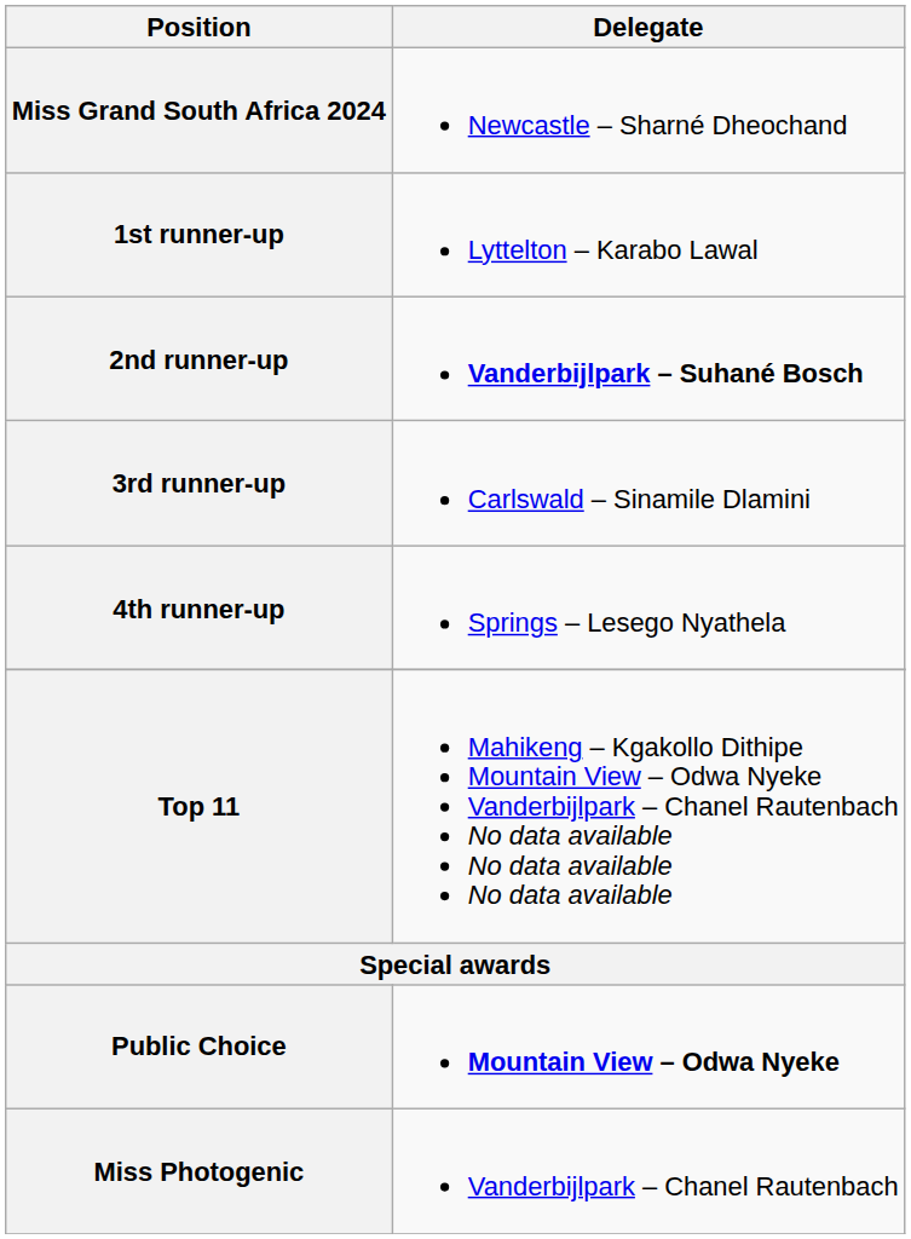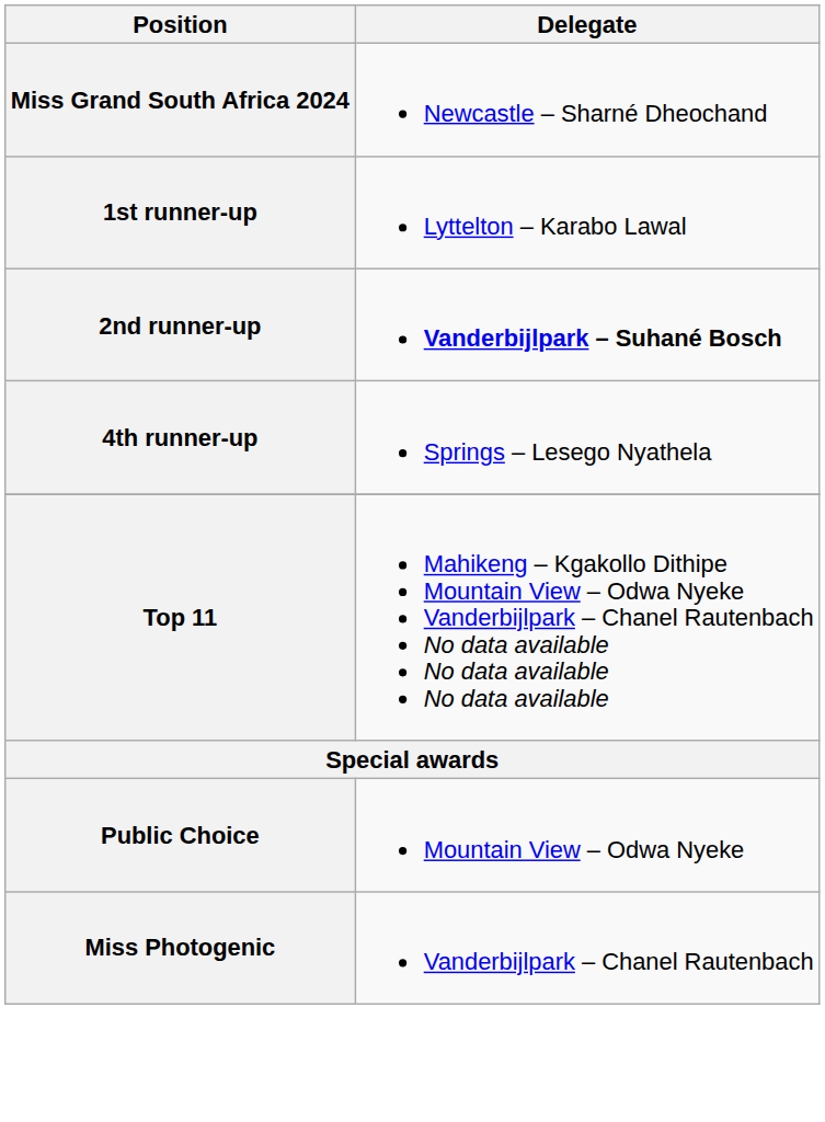 <table class="wikitable" style="font-size: 95%";>
 <tr>
 <th>Position</th>
 <th>Delegate</th>
 </tr>
 <tr>
 <th>Miss Grand South Africa 2024</th>
 <td><br><ul><li><a href='#'>Newcastle</a> – Sharné Dheochand</li></ul></td>
 </tr>
 <tr>
 <th>1st runner-up</th>
 <td><br><ul><li><a href='#'>Lyttelton</a> – Karabo Lawal</li></ul></td>
 </tr>
 <tr>
 <th>2nd runner-up</th>
 <td><strong><br><ul><li><a href='#'>Vanderbijlpark</a> – Suhané Bosch</li></ul></strong></td>
 </tr>
 <tr>
-<th>3rd runner-up</th>
-<td><br><ul><li><a href='#'>Carlswald</a> – Sinamile Dlamini</li></ul></td>
-</tr>
-<tr>
 <th>4th runner-up</th>
 <td><br><ul><li><a href='#'>Springs</a> – Lesego Nyathela</li></ul></td>
 </tr>
 <tr>
 </tr>
 <tr>
 <th>Top 11</th>
 <td><br><ul><li><a href='#'>Mahikeng</a> – Kgakollo Dithipe</li><li><a href='#'>Mountain View</a> – Odwa Nyeke</li><li><a href='#'>Vanderbijlpark</a> – Chanel Rautenbach</li><li><em>No data available</em></li><li><em>No data available</em></li><li><em>No data available</em></li></ul></td>
 </tr>
 <tr>
 <th colspan=2>Special awards</th>
 </tr>
 <tr>
 <th>Public Choice</th>
-<td><strong><br><ul><li><a href='#'>Mountain View</a> – Odwa Nyeke</li></ul></strong></td>
+<td><br><ul><li><a href='#'>Mountain View</a> – Odwa Nyeke</li></ul></td>
 </tr>
 <tr>
 <th>Miss Photogenic</th>
 <td><br><ul><li><a href='#'>Vanderbijlpark</a> – Chanel Rautenbach</li></ul></td>
 </tr>
 </table>
